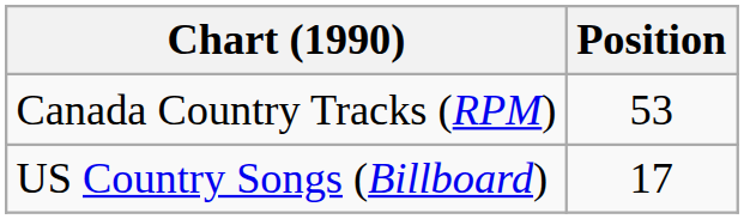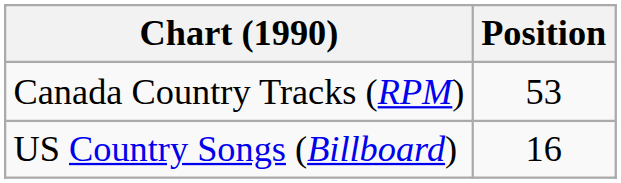 <table class="wikitable sortable">
 <tr>
 <th scope="col">Chart (1990)</th>
 <th scope="col">Position</th>
 </tr>
 <tr>
 <td>Canada Country Tracks (<em><a href='#'>RPM</a></em>)</td>
 <td align="center">53</td>
 </tr>
 <tr>
 <td>US <a href='#'>Country Songs</a> (<em><a href='#'>Billboard</a></em>)</td>
-<td align="center">17</td>
+<td align="center">16</td>
 </tr>
 </table>
